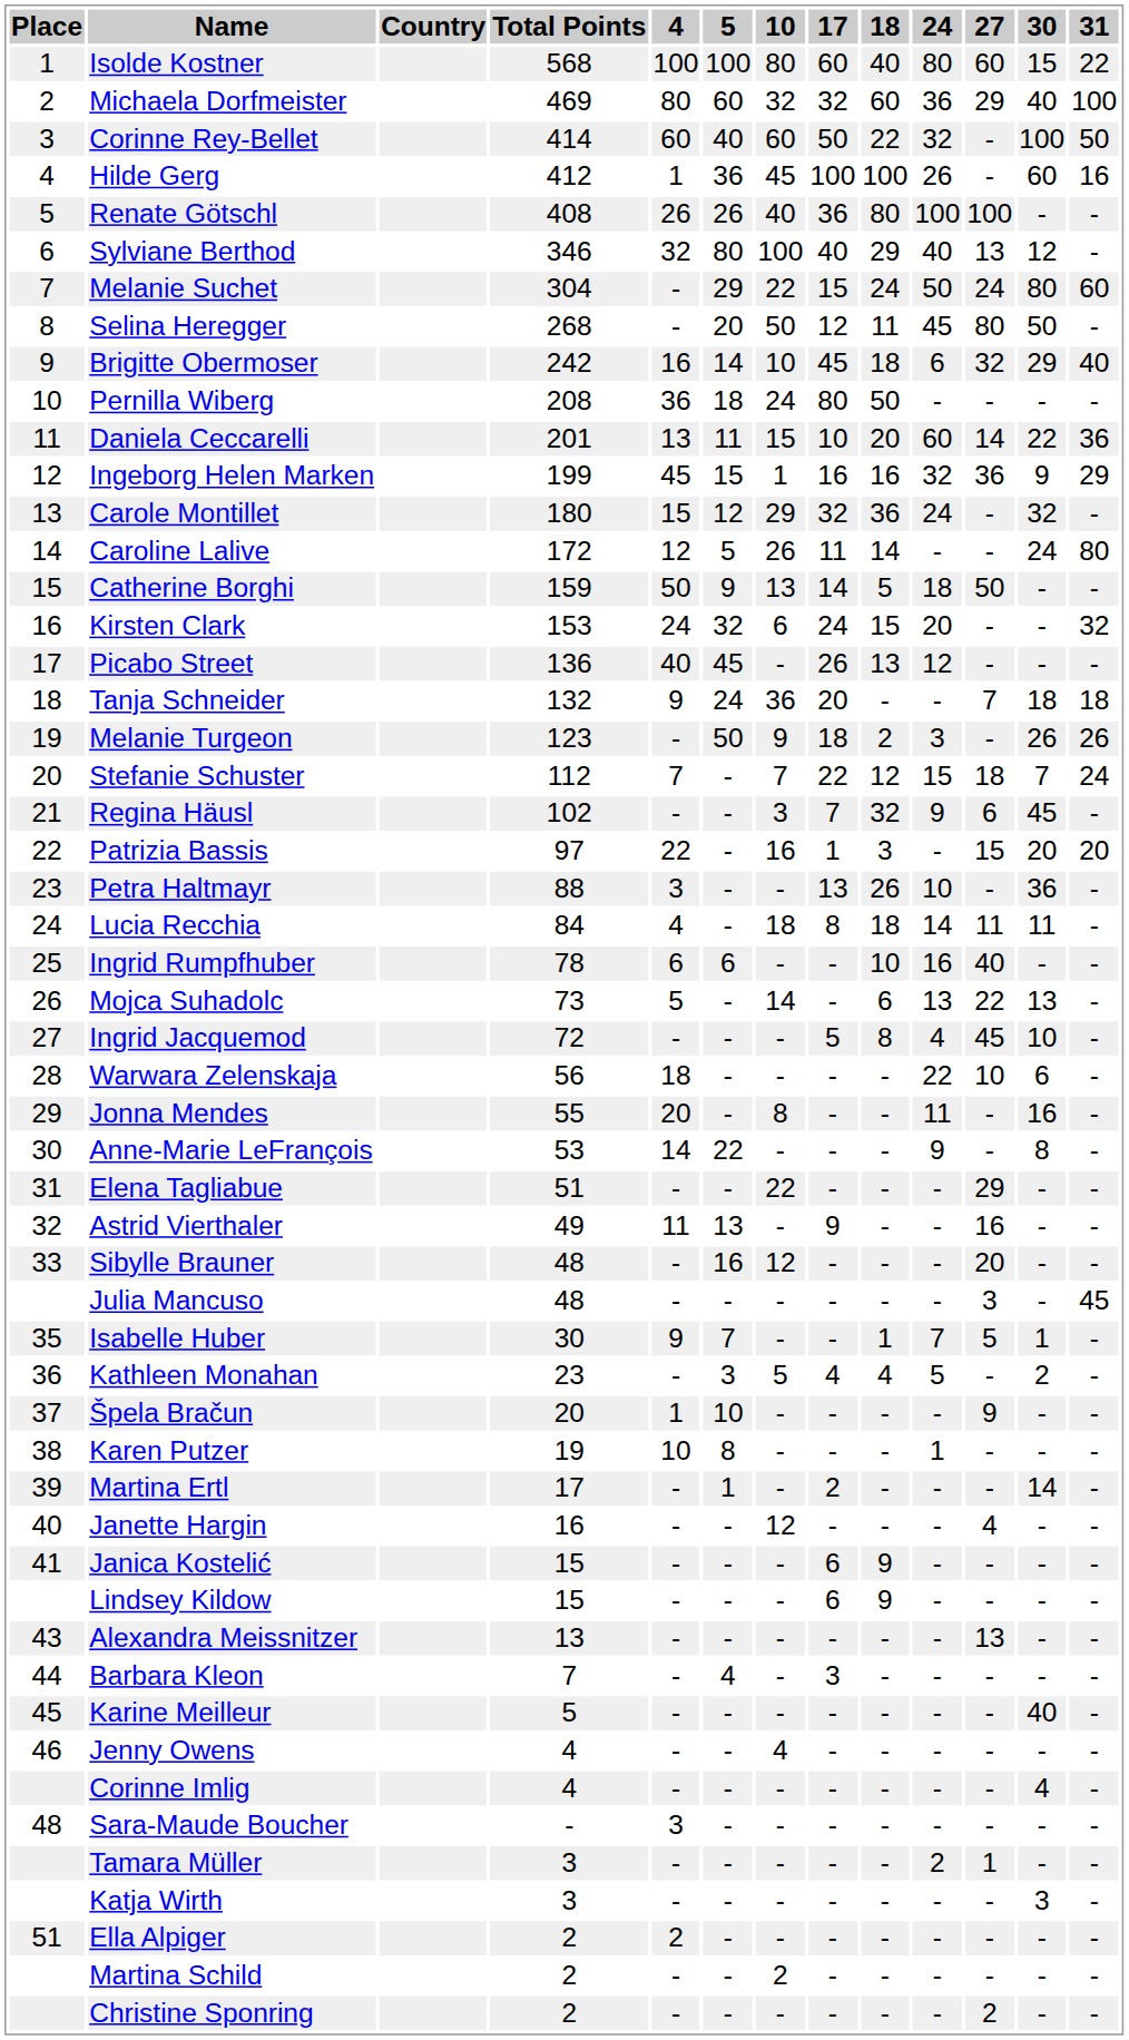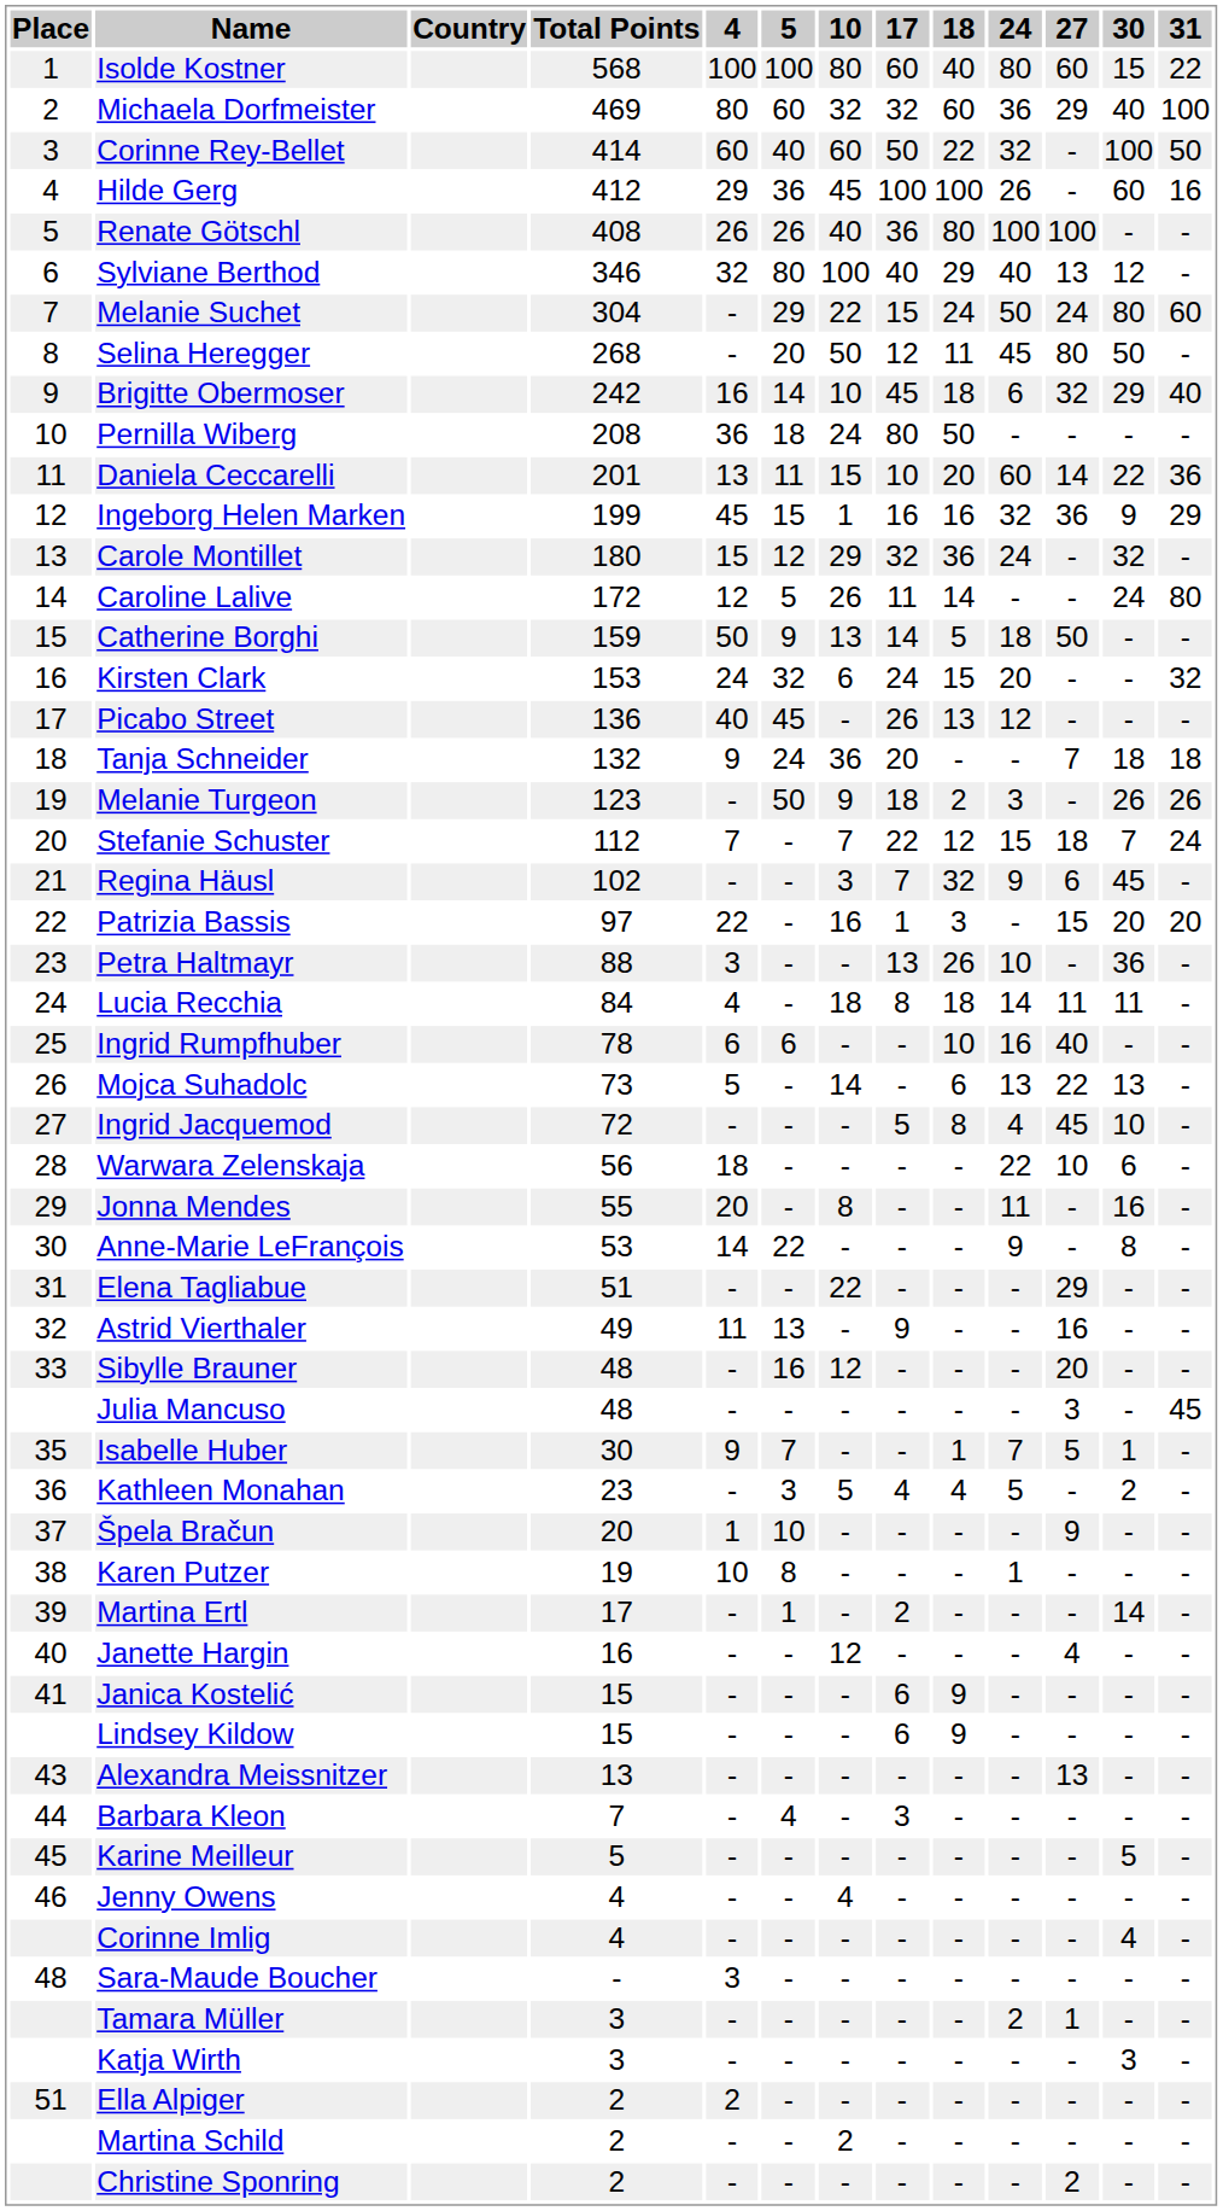 <table border="0" style="border: 1px solid #999; background-color:#FFFFFF; text-align:center">
 <tr align="center" bgcolor="#CCCCCC">
 <th>Place</th>
 <th>Name</th>
 <th>Country</th>
 <th>Total Points</th>
 <th>4</th>
 <th>5</th>
 <th>10</th>
 <th>17</th>
 <th>18</th>
 <th>24</th>
 <th>27</th>
 <th>30</th>
 <th>31</th>
 </tr>
 <tr bgcolor="#EFEFEF">
 <td>1</td>
 <td align="left"><a href='#'>Isolde Kostner</a></td>
 <td align="left"></td>
 <td>568</td>
 <td>100</td>
 <td>100</td>
 <td>80</td>
 <td>60</td>
 <td>40</td>
 <td>80</td>
 <td>60</td>
 <td>15</td>
 <td>22</td>
 </tr>
 <tr>
 <td>2</td>
 <td align="left"><a href='#'>Michaela Dorfmeister</a></td>
 <td align="left"></td>
 <td>469</td>
 <td>80</td>
 <td>60</td>
 <td>32</td>
 <td>32</td>
 <td>60</td>
 <td>36</td>
 <td>29</td>
 <td>40</td>
 <td>100</td>
 </tr>
 <tr bgcolor="#EFEFEF">
 <td>3</td>
 <td align="left"><a href='#'>Corinne Rey-Bellet</a></td>
 <td align="left"></td>
 <td>414</td>
 <td>60</td>
 <td>40</td>
 <td>60</td>
 <td>50</td>
 <td>22</td>
 <td>32</td>
 <td>-</td>
 <td>100</td>
 <td>50</td>
 </tr>
 <tr>
 <td>4</td>
 <td align="left"><a href='#'>Hilde Gerg</a></td>
 <td align="left"></td>
 <td>412</td>
-<td>1</td>
+<td>29</td>
 <td>36</td>
 <td>45</td>
 <td>100</td>
 <td>100</td>
 <td>26</td>
 <td>-</td>
 <td>60</td>
 <td>16</td>
 </tr>
 <tr bgcolor="#EFEFEF">
 <td>5</td>
 <td align="left"><a href='#'>Renate Götschl</a></td>
 <td align="left"></td>
 <td>408</td>
 <td>26</td>
 <td>26</td>
 <td>40</td>
 <td>36</td>
 <td>80</td>
 <td>100</td>
 <td>100</td>
 <td>-</td>
 <td>-</td>
 </tr>
 <tr>
 <td>6</td>
 <td align="left"><a href='#'>Sylviane Berthod</a></td>
 <td align="left"></td>
 <td>346</td>
 <td>32</td>
 <td>80</td>
 <td>100</td>
 <td>40</td>
 <td>29</td>
 <td>40</td>
 <td>13</td>
 <td>12</td>
 <td>-</td>
 </tr>
 <tr bgcolor="#EFEFEF">
 <td>7</td>
 <td align="left"><a href='#'>Melanie Suchet</a></td>
 <td align="left"></td>
 <td>304</td>
 <td>-</td>
 <td>29</td>
 <td>22</td>
 <td>15</td>
 <td>24</td>
 <td>50</td>
 <td>24</td>
 <td>80</td>
 <td>60</td>
 </tr>
 <tr>
 <td>8</td>
 <td align="left"><a href='#'>Selina Heregger</a></td>
 <td align="left"></td>
 <td>268</td>
 <td>-</td>
 <td>20</td>
 <td>50</td>
 <td>12</td>
 <td>11</td>
 <td>45</td>
 <td>80</td>
 <td>50</td>
 <td>-</td>
 </tr>
 <tr bgcolor="#EFEFEF">
 <td>9</td>
 <td align="left"><a href='#'>Brigitte Obermoser</a></td>
 <td align="left"></td>
 <td>242</td>
 <td>16</td>
 <td>14</td>
 <td>10</td>
 <td>45</td>
 <td>18</td>
 <td>6</td>
 <td>32</td>
 <td>29</td>
 <td>40</td>
 </tr>
 <tr>
 <td>10</td>
 <td align="left"><a href='#'>Pernilla Wiberg</a></td>
 <td align="left"></td>
 <td>208</td>
 <td>36</td>
 <td>18</td>
 <td>24</td>
 <td>80</td>
 <td>50</td>
 <td>-</td>
 <td>-</td>
 <td>-</td>
 <td>-</td>
 </tr>
 <tr bgcolor="#EFEFEF">
 <td>11</td>
 <td align="left"><a href='#'>Daniela Ceccarelli</a></td>
 <td align="left"></td>
 <td>201</td>
 <td>13</td>
 <td>11</td>
 <td>15</td>
 <td>10</td>
 <td>20</td>
 <td>60</td>
 <td>14</td>
 <td>22</td>
 <td>36</td>
 </tr>
 <tr>
 <td>12</td>
 <td align="left"><a href='#'>Ingeborg Helen Marken</a></td>
 <td align="left"></td>
 <td>199</td>
 <td>45</td>
 <td>15</td>
 <td>1</td>
 <td>16</td>
 <td>16</td>
 <td>32</td>
 <td>36</td>
 <td>9</td>
 <td>29</td>
 </tr>
 <tr bgcolor="#EFEFEF">
 <td>13</td>
 <td align="left"><a href='#'>Carole Montillet</a></td>
 <td align="left"></td>
 <td>180</td>
 <td>15</td>
 <td>12</td>
 <td>29</td>
 <td>32</td>
 <td>36</td>
 <td>24</td>
 <td>-</td>
 <td>32</td>
 <td>-</td>
 </tr>
 <tr>
 <td>14</td>
 <td align="left"><a href='#'>Caroline Lalive</a></td>
 <td align="left"></td>
 <td>172</td>
 <td>12</td>
 <td>5</td>
 <td>26</td>
 <td>11</td>
 <td>14</td>
 <td>-</td>
 <td>-</td>
 <td>24</td>
 <td>80</td>
 </tr>
 <tr bgcolor="#EFEFEF">
 <td>15</td>
 <td align="left"><a href='#'>Catherine Borghi</a></td>
 <td align="left"></td>
 <td>159</td>
 <td>50</td>
 <td>9</td>
 <td>13</td>
 <td>14</td>
 <td>5</td>
 <td>18</td>
 <td>50</td>
 <td>-</td>
 <td>-</td>
 </tr>
 <tr>
 <td>16</td>
 <td align="left"><a href='#'>Kirsten Clark</a></td>
 <td align="left"></td>
 <td>153</td>
 <td>24</td>
 <td>32</td>
 <td>6</td>
 <td>24</td>
 <td>15</td>
 <td>20</td>
 <td>-</td>
 <td>-</td>
 <td>32</td>
 </tr>
 <tr bgcolor="#EFEFEF">
 <td>17</td>
 <td align="left"><a href='#'>Picabo Street</a></td>
 <td align="left"></td>
 <td>136</td>
 <td>40</td>
 <td>45</td>
 <td>-</td>
 <td>26</td>
 <td>13</td>
 <td>12</td>
 <td>-</td>
 <td>-</td>
 <td>-</td>
 </tr>
 <tr>
 <td>18</td>
 <td align="left"><a href='#'>Tanja Schneider</a></td>
 <td align="left"></td>
 <td>132</td>
 <td>9</td>
 <td>24</td>
 <td>36</td>
 <td>20</td>
 <td>-</td>
 <td>-</td>
 <td>7</td>
 <td>18</td>
 <td>18</td>
 </tr>
 <tr bgcolor="#EFEFEF">
 <td>19</td>
 <td align="left"><a href='#'>Melanie Turgeon</a></td>
 <td align="left"></td>
 <td>123</td>
 <td>-</td>
 <td>50</td>
 <td>9</td>
 <td>18</td>
 <td>2</td>
 <td>3</td>
 <td>-</td>
 <td>26</td>
 <td>26</td>
 </tr>
 <tr>
 <td>20</td>
 <td align="left"><a href='#'>Stefanie Schuster</a></td>
 <td align="left"></td>
 <td>112</td>
 <td>7</td>
 <td>-</td>
 <td>7</td>
 <td>22</td>
 <td>12</td>
 <td>15</td>
 <td>18</td>
 <td>7</td>
 <td>24</td>
 </tr>
 <tr bgcolor="#EFEFEF">
 <td>21</td>
 <td align="left"><a href='#'>Regina Häusl</a></td>
 <td align="left"></td>
 <td>102</td>
 <td>-</td>
 <td>-</td>
 <td>3</td>
 <td>7</td>
 <td>32</td>
 <td>9</td>
 <td>6</td>
 <td>45</td>
 <td>-</td>
 </tr>
 <tr>
 <td>22</td>
 <td align="left"><a href='#'>Patrizia Bassis</a></td>
 <td align="left"></td>
 <td>97</td>
 <td>22</td>
 <td>-</td>
 <td>16</td>
 <td>1</td>
 <td>3</td>
 <td>-</td>
 <td>15</td>
 <td>20</td>
 <td>20</td>
 </tr>
 <tr bgcolor="#EFEFEF">
 <td>23</td>
 <td align="left"><a href='#'>Petra Haltmayr</a></td>
 <td align="left"></td>
 <td>88</td>
 <td>3</td>
 <td>-</td>
 <td>-</td>
 <td>13</td>
 <td>26</td>
 <td>10</td>
 <td>-</td>
 <td>36</td>
 <td>-</td>
 </tr>
 <tr>
 <td>24</td>
 <td align="left"><a href='#'>Lucia Recchia</a></td>
 <td align="left"></td>
 <td>84</td>
 <td>4</td>
 <td>-</td>
 <td>18</td>
 <td>8</td>
 <td>18</td>
 <td>14</td>
 <td>11</td>
 <td>11</td>
 <td>-</td>
 </tr>
 <tr bgcolor="#EFEFEF">
 <td>25</td>
 <td align="left"><a href='#'>Ingrid Rumpfhuber</a></td>
 <td align="left"></td>
 <td>78</td>
 <td>6</td>
 <td>6</td>
 <td>-</td>
 <td>-</td>
 <td>10</td>
 <td>16</td>
 <td>40</td>
 <td>-</td>
 <td>-</td>
 </tr>
 <tr>
 <td>26</td>
 <td align="left"><a href='#'>Mojca Suhadolc</a></td>
 <td align="left"></td>
 <td>73</td>
 <td>5</td>
 <td>-</td>
 <td>14</td>
 <td>-</td>
 <td>6</td>
 <td>13</td>
 <td>22</td>
 <td>13</td>
 <td>-</td>
 </tr>
 <tr bgcolor="#EFEFEF">
 <td>27</td>
 <td align="left"><a href='#'>Ingrid Jacquemod</a></td>
 <td align="left"></td>
 <td>72</td>
 <td>-</td>
 <td>-</td>
 <td>-</td>
 <td>5</td>
 <td>8</td>
 <td>4</td>
 <td>45</td>
 <td>10</td>
 <td>-</td>
 </tr>
 <tr>
 <td>28</td>
 <td align="left"><a href='#'>Warwara Zelenskaja</a></td>
 <td align="left"></td>
 <td>56</td>
 <td>18</td>
 <td>-</td>
 <td>-</td>
 <td>-</td>
 <td>-</td>
 <td>22</td>
 <td>10</td>
 <td>6</td>
 <td>-</td>
 </tr>
 <tr bgcolor="#EFEFEF">
 <td>29</td>
 <td align="left"><a href='#'>Jonna Mendes</a></td>
 <td align="left"></td>
 <td>55</td>
 <td>20</td>
 <td>-</td>
 <td>8</td>
 <td>-</td>
 <td>-</td>
 <td>11</td>
 <td>-</td>
 <td>16</td>
 <td>-</td>
 </tr>
 <tr>
 <td>30</td>
 <td align="left"><a href='#'>Anne-Marie LeFrançois</a></td>
 <td align="left"></td>
 <td>53</td>
 <td>14</td>
 <td>22</td>
 <td>-</td>
 <td>-</td>
 <td>-</td>
 <td>9</td>
 <td>-</td>
 <td>8</td>
 <td>-</td>
 </tr>
 <tr bgcolor="#EFEFEF">
 <td>31</td>
 <td align="left"><a href='#'>Elena Tagliabue</a></td>
 <td align="left"></td>
 <td>51</td>
 <td>-</td>
 <td>-</td>
 <td>22</td>
 <td>-</td>
 <td>-</td>
 <td>-</td>
 <td>29</td>
 <td>-</td>
 <td>-</td>
 </tr>
 <tr>
 <td>32</td>
 <td align="left"><a href='#'>Astrid Vierthaler</a></td>
 <td align="left"></td>
 <td>49</td>
 <td>11</td>
 <td>13</td>
 <td>-</td>
 <td>9</td>
 <td>-</td>
 <td>-</td>
 <td>16</td>
 <td>-</td>
 <td>-</td>
 </tr>
 <tr bgcolor="#EFEFEF">
 <td>33</td>
 <td align="left"><a href='#'>Sibylle Brauner</a></td>
 <td align="left"></td>
 <td>48</td>
 <td>-</td>
 <td>16</td>
 <td>12</td>
 <td>-</td>
 <td>-</td>
 <td>-</td>
 <td>20</td>
 <td>-</td>
 <td>-</td>
 </tr>
 <tr>
 <td></td>
 <td align="left"><a href='#'>Julia Mancuso</a></td>
 <td align="left"></td>
 <td>48</td>
 <td>-</td>
 <td>-</td>
 <td>-</td>
 <td>-</td>
 <td>-</td>
 <td>-</td>
 <td>3</td>
 <td>-</td>
 <td>45</td>
 </tr>
 <tr bgcolor="#EFEFEF">
 <td>35</td>
 <td align="left"><a href='#'>Isabelle Huber</a></td>
 <td align="left"></td>
 <td>30</td>
 <td>9</td>
 <td>7</td>
 <td>-</td>
 <td>-</td>
 <td>1</td>
 <td>7</td>
 <td>5</td>
 <td>1</td>
 <td>-</td>
 </tr>
 <tr>
 <td>36</td>
 <td align="left"><a href='#'>Kathleen Monahan</a></td>
 <td align="left"></td>
 <td>23</td>
 <td>-</td>
 <td>3</td>
 <td>5</td>
 <td>4</td>
 <td>4</td>
 <td>5</td>
 <td>-</td>
 <td>2</td>
 <td>-</td>
 </tr>
 <tr bgcolor="#EFEFEF">
 <td>37</td>
 <td align="left"><a href='#'>Špela Bračun</a></td>
 <td align="left"></td>
 <td>20</td>
 <td>1</td>
 <td>10</td>
 <td>-</td>
 <td>-</td>
 <td>-</td>
 <td>-</td>
 <td>9</td>
 <td>-</td>
 <td>-</td>
 </tr>
 <tr>
 <td>38</td>
 <td align="left"><a href='#'>Karen Putzer</a></td>
 <td align="left"></td>
 <td>19</td>
 <td>10</td>
 <td>8</td>
 <td>-</td>
 <td>-</td>
 <td>-</td>
 <td>1</td>
 <td>-</td>
 <td>-</td>
 <td>-</td>
 </tr>
 <tr bgcolor="#EFEFEF">
 <td>39</td>
 <td align="left"><a href='#'>Martina Ertl</a></td>
 <td align="left"></td>
 <td>17</td>
 <td>-</td>
 <td>1</td>
 <td>-</td>
 <td>2</td>
 <td>-</td>
 <td>-</td>
 <td>-</td>
 <td>14</td>
 <td>-</td>
 </tr>
 <tr>
 <td>40</td>
 <td align="left"><a href='#'>Janette Hargin</a></td>
 <td align="left"></td>
 <td>16</td>
 <td>-</td>
 <td>-</td>
 <td>12</td>
 <td>-</td>
 <td>-</td>
 <td>-</td>
 <td>4</td>
 <td>-</td>
 <td>-</td>
 </tr>
 <tr bgcolor="#EFEFEF">
 <td>41</td>
 <td align="left"><a href='#'>Janica Kostelić</a></td>
 <td align="left"></td>
 <td>15</td>
 <td>-</td>
 <td>-</td>
 <td>-</td>
 <td>6</td>
 <td>9</td>
 <td>-</td>
 <td>-</td>
 <td>-</td>
 <td>-</td>
 </tr>
 <tr>
 <td></td>
 <td align="left"><a href='#'>Lindsey Kildow</a></td>
 <td align="left"></td>
 <td>15</td>
 <td>-</td>
 <td>-</td>
 <td>-</td>
 <td>6</td>
 <td>9</td>
 <td>-</td>
 <td>-</td>
 <td>-</td>
 <td>-</td>
 </tr>
 <tr bgcolor="#EFEFEF">
 <td>43</td>
 <td align="left"><a href='#'>Alexandra Meissnitzer</a></td>
 <td align="left"></td>
 <td>13</td>
 <td>-</td>
 <td>-</td>
 <td>-</td>
 <td>-</td>
 <td>-</td>
 <td>-</td>
 <td>13</td>
 <td>-</td>
 <td>-</td>
 </tr>
 <tr>
 <td>44</td>
 <td align="left"><a href='#'>Barbara Kleon</a></td>
 <td align="left"></td>
 <td>7</td>
 <td>-</td>
 <td>4</td>
 <td>-</td>
 <td>3</td>
 <td>-</td>
 <td>-</td>
 <td>-</td>
 <td>-</td>
 <td>-</td>
 </tr>
 <tr bgcolor="#EFEFEF">
 <td>45</td>
 <td align="left"><a href='#'>Karine Meilleur</a></td>
 <td align="left"></td>
 <td>5</td>
 <td>-</td>
 <td>-</td>
 <td>-</td>
 <td>-</td>
 <td>-</td>
 <td>-</td>
 <td>-</td>
-<td>40</td>
+<td>5</td>
 <td>-</td>
 </tr>
 <tr>
 <td>46</td>
 <td align="left"><a href='#'>Jenny Owens</a></td>
 <td align="left"></td>
 <td>4</td>
 <td>-</td>
 <td>-</td>
 <td>4</td>
 <td>-</td>
 <td>-</td>
 <td>-</td>
 <td>-</td>
 <td>-</td>
 <td>-</td>
 </tr>
 <tr bgcolor="#EFEFEF">
 <td></td>
 <td align="left"><a href='#'>Corinne Imlig</a></td>
 <td align="left"></td>
 <td>4</td>
 <td>-</td>
 <td>-</td>
 <td>-</td>
 <td>-</td>
 <td>-</td>
 <td>-</td>
 <td>-</td>
 <td>4</td>
 <td>-</td>
 </tr>
 <tr>
 <td>48</td>
 <td align="left"><a href='#'>Sara-Maude Boucher</a></td>
 <td align="left"></td>
 <td>-</td>
 <td>3</td>
 <td>-</td>
 <td>-</td>
 <td>-</td>
 <td>-</td>
 <td>-</td>
 <td>-</td>
 <td>-</td>
 <td>-</td>
 </tr>
 <tr bgcolor="#EFEFEF">
 <td></td>
 <td align="left"><a href='#'>Tamara Müller</a></td>
 <td align="left"></td>
 <td>3</td>
 <td>-</td>
 <td>-</td>
 <td>-</td>
 <td>-</td>
 <td>-</td>
 <td>2</td>
 <td>1</td>
 <td>-</td>
 <td>-</td>
 </tr>
 <tr>
 <td></td>
 <td align="left"><a href='#'>Katja Wirth</a></td>
 <td align="left"></td>
 <td>3</td>
 <td>-</td>
 <td>-</td>
 <td>-</td>
 <td>-</td>
 <td>-</td>
 <td>-</td>
 <td>-</td>
 <td>3</td>
 <td>-</td>
 </tr>
 <tr bgcolor="#EFEFEF">
 <td>51</td>
 <td align="left"><a href='#'>Ella Alpiger</a></td>
 <td align="left"></td>
 <td>2</td>
 <td>2</td>
 <td>-</td>
 <td>-</td>
 <td>-</td>
 <td>-</td>
 <td>-</td>
 <td>-</td>
 <td>-</td>
 <td>-</td>
 </tr>
 <tr>
 <td></td>
 <td align="left"><a href='#'>Martina Schild</a></td>
 <td align="left"></td>
 <td>2</td>
 <td>-</td>
 <td>-</td>
 <td>2</td>
 <td>-</td>
 <td>-</td>
 <td>-</td>
 <td>-</td>
 <td>-</td>
 <td>-</td>
 </tr>
 <tr bgcolor="#EFEFEF">
 <td></td>
 <td align="left"><a href='#'>Christine Sponring</a></td>
 <td align="left"></td>
 <td>2</td>
 <td>-</td>
 <td>-</td>
 <td>-</td>
 <td>-</td>
 <td>-</td>
 <td>-</td>
 <td>2</td>
 <td>-</td>
 <td>-</td>
 </tr>
 </table>
